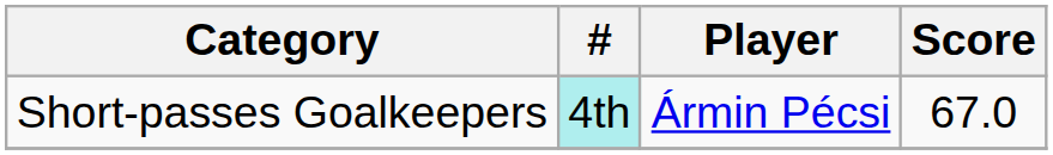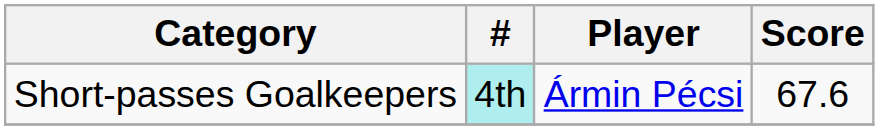 <table class="wikitable" style="text-align:center;">
 <tr>
 <th>Category</th>
 <th>#</th>
 <th>Player</th>
 <th>Score</th>
 </tr>
 <tr>
 <td rowspan="1" style="text-align:left;">Short-passes Goalkeepers</td>
 <td style="background: paleturquoise;">4th</td>
 <td style="text-align:left;"> <a href='#'>Ármin Pécsi</a></td>
-<td>67.0</td>
+<td>67.6</td>
 </tr>
 <tr>
 </tr>
 </table>
